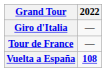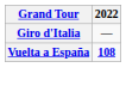 <table class="wikitable plainrowheaders">
 <tr>
 <th scope="col"><a href='#'>Grand Tour</a></th>
 <th scope="col">2022</th>
 </tr>
 <tr style="text-align:center;">
 <th scope="row"> <a href='#'>Giro d'Italia</a></th>
 <td>—</td>
 </tr>
 <tr style="text-align:center;">
-<th scope="row"> <a href='#'>Tour de France</a></th>
-<td>—</td>
-</tr>
-<tr style="text-align:center;">
 <th scope="row"> <a href='#'>Vuelta a España</a></th>
 <td><strong><a href='#'>108</a></strong></td>
 </tr>
 </table>
